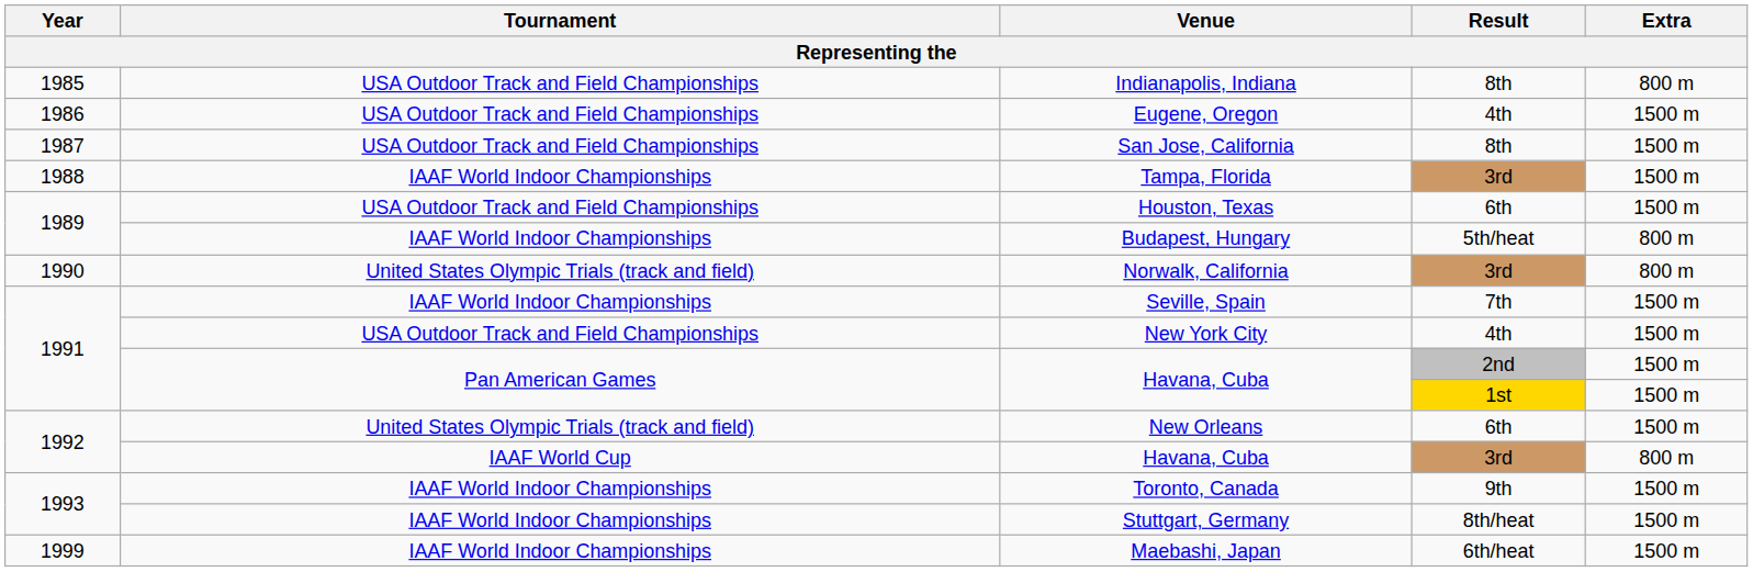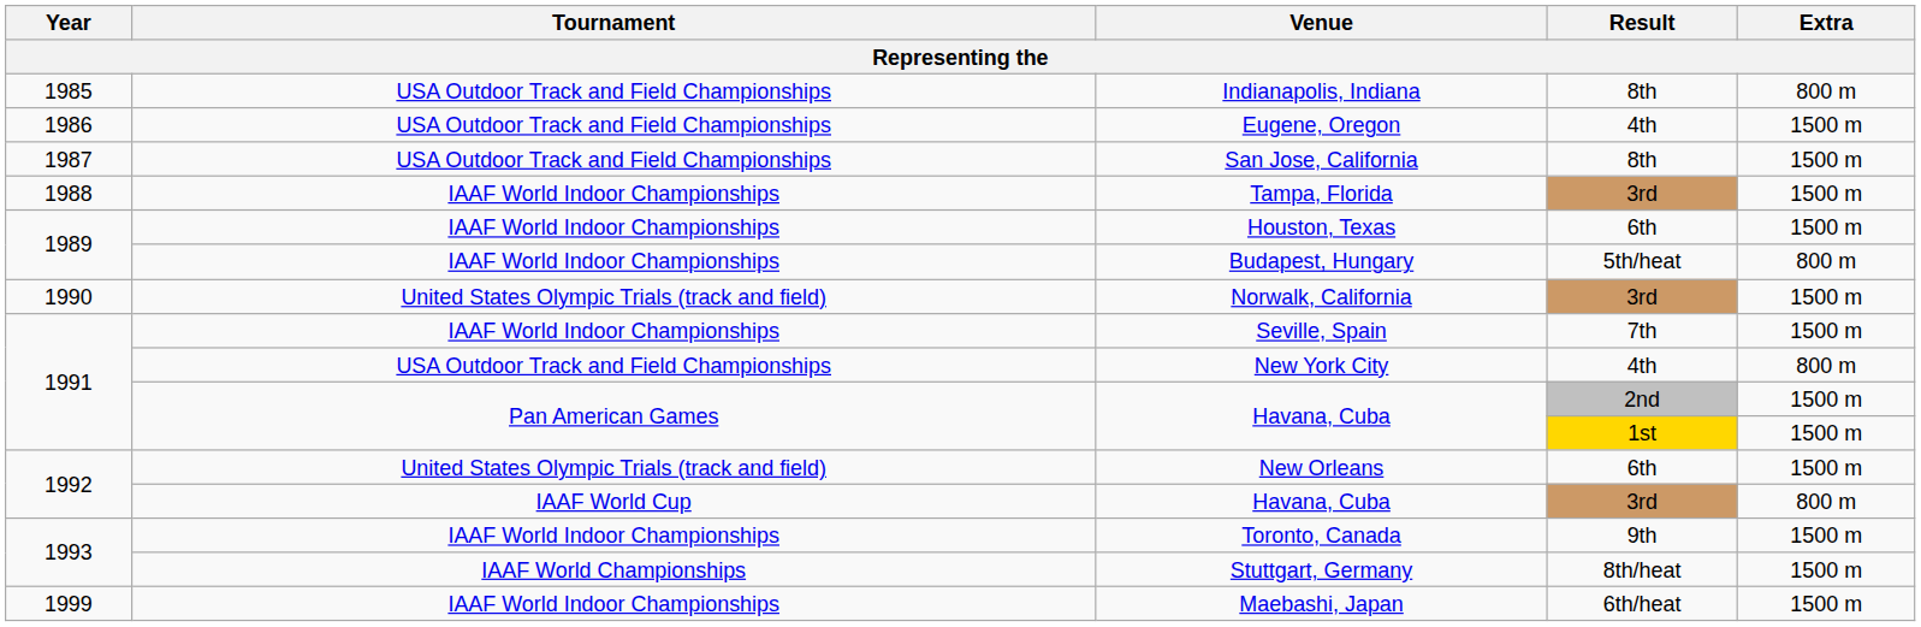 <table class="wikitable" style=" text-align:center; font-size:95%;" width="85%">
 <tr>
 <th>Year</th>
 <th>Tournament</th>
 <th>Venue</th>
 <th>Result</th>
 <th>Extra</th>
 </tr>
 <tr>
 <th colspan="5">Representing the </th>
 </tr>
 <tr>
 <td>1985</td>
 <td><a href='#'>USA Outdoor Track and Field Championships</a></td>
 <td><a href='#'>Indianapolis, Indiana</a></td>
 <td align="center">8th</td>
 <td>800 m</td>
 </tr>
 <tr>
 <td>1986</td>
 <td><a href='#'>USA Outdoor Track and Field Championships</a></td>
 <td><a href='#'>Eugene, Oregon</a></td>
 <td align="center">4th</td>
 <td>1500 m</td>
 </tr>
 <tr>
 <td>1987</td>
 <td><a href='#'>USA Outdoor Track and Field Championships</a></td>
 <td><a href='#'>San Jose, California</a></td>
 <td align="center">8th</td>
 <td>1500 m</td>
 </tr>
 <tr>
 <td>1988</td>
 <td><a href='#'>IAAF World Indoor Championships</a></td>
 <td><a href='#'>Tampa, Florida</a></td>
 <td bgcolor="cc9966" align="center">3rd</td>
 <td>1500 m</td>
 </tr>
 <tr>
 <td rowspan=2>1989</td>
-<td><a href='#'>USA Outdoor Track and Field Championships</a></td>
+<td><a href='#'>IAAF World Indoor Championships</a></td>
 <td><a href='#'>Houston, Texas</a></td>
 <td align="center">6th</td>
 <td>1500 m</td>
 </tr>
 <tr>
 <td><a href='#'>IAAF World Indoor Championships</a></td>
 <td><a href='#'>Budapest, Hungary</a></td>
 <td align="center">5th/heat</td>
 <td>800 m</td>
 </tr>
 <tr>
 <td>1990</td>
 <td><a href='#'>United States Olympic Trials (track and field)</a></td>
 <td><a href='#'>Norwalk, California</a></td>
 <td bgcolor="cc9966" align="center">3rd</td>
-<td>800 m</td>
+<td>1500 m</td>
 </tr>
 <tr>
 <td rowspan=4>1991</td>
 <td><a href='#'>IAAF World Indoor Championships</a></td>
 <td><a href='#'>Seville, Spain</a></td>
 <td align="center">7th</td>
 <td>1500 m</td>
 </tr>
 <tr>
 <td><a href='#'>USA Outdoor Track and Field Championships</a></td>
 <td><a href='#'>New York City</a></td>
 <td align="center">4th</td>
-<td>1500 m</td>
+<td>800 m</td>
 </tr>
 <tr>
 <td rowspan=2><a href='#'>Pan American Games</a></td>
 <td rowspan=2><a href='#'>Havana, Cuba</a></td>
 <td bgcolor="silver" align="center">2nd</td>
 <td>1500 m</td>
 </tr>
 <tr>
 <td bgcolor="gold" align="center">1st</td>
 <td>1500 m</td>
 </tr>
 <tr>
 <td rowspan=2>1992</td>
 <td><a href='#'>United States Olympic Trials (track and field)</a></td>
 <td><a href='#'>New Orleans</a></td>
 <td align="center">6th</td>
 <td>1500 m</td>
 </tr>
 <tr>
 <td><a href='#'>IAAF World Cup</a></td>
 <td><a href='#'>Havana, Cuba</a></td>
 <td bgcolor="cc9966" align="center">3rd</td>
 <td>800 m</td>
 </tr>
 <tr>
 <td rowspan=2>1993</td>
 <td><a href='#'>IAAF World Indoor Championships</a></td>
 <td><a href='#'>Toronto, Canada</a></td>
 <td align="center">9th</td>
 <td>1500 m</td>
 </tr>
 <tr>
-<td><a href='#'>IAAF World Indoor Championships</a></td>
+<td><a href='#'>IAAF World Championships</a></td>
 <td><a href='#'>Stuttgart, Germany</a></td>
 <td align="center">8th/heat</td>
 <td>1500 m</td>
 </tr>
 <tr>
 <td>1999</td>
 <td><a href='#'>IAAF World Indoor Championships</a></td>
 <td><a href='#'>Maebashi, Japan</a></td>
 <td align="center">6th/heat</td>
 <td>1500 m</td>
 </tr>
 </table>
